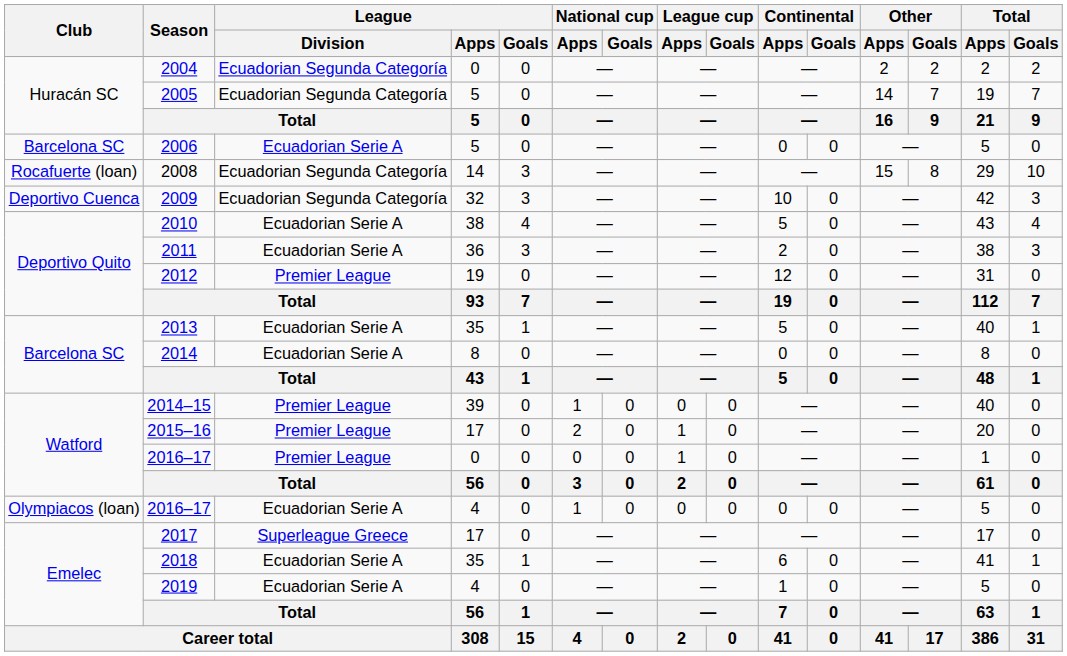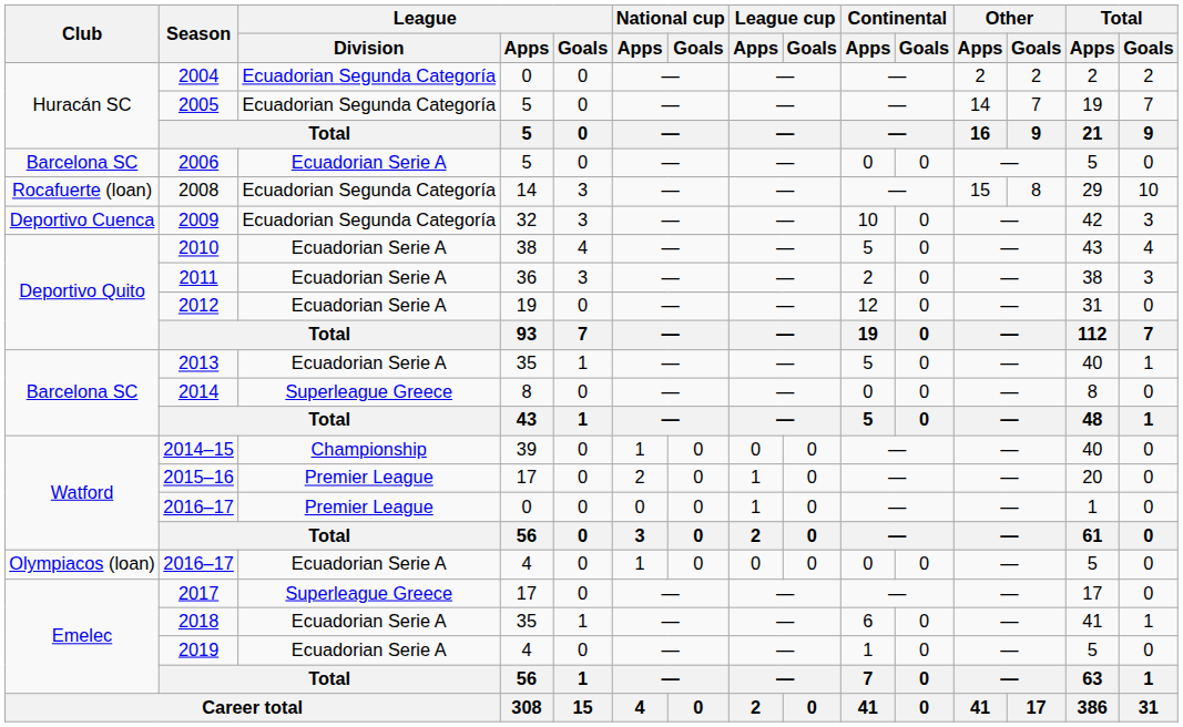 <table class="wikitable" style="text-align:center">
 <tr>
 <th rowspan="2">Club</th>
 <th rowspan="2">Season</th>
 <th colspan="3">League</th>
 <th colspan="2">National cup</th>
 <th colspan="2">League cup</th>
 <th colspan="2">Continental</th>
 <th colspan="2">Other</th>
 <th colspan="2">Total</th>
 </tr>
 <tr>
 <th>Division</th>
 <th>Apps</th>
 <th>Goals</th>
 <th>Apps</th>
 <th>Goals</th>
 <th>Apps</th>
 <th>Goals</th>
 <th>Apps</th>
 <th>Goals</th>
 <th>Apps</th>
 <th>Goals</th>
 <th>Apps</th>
 <th>Goals</th>
 </tr>
 <tr>
 <td rowspan="3">Huracán SC</td>
 <td><a href='#'>2004</a></td>
 <td><a href='#'>Ecuadorian Segunda Categoría</a></td>
 <td>0</td>
 <td>0</td>
 <td colspan="2">—</td>
 <td colspan="2">—</td>
 <td colspan="2">—</td>
 <td>2</td>
 <td>2</td>
 <td>2</td>
 <td>2</td>
 </tr>
 <tr>
 <td><a href='#'>2005</a></td>
 <td>Ecuadorian Segunda Categoría</td>
 <td>5</td>
 <td>0</td>
 <td colspan="2">—</td>
 <td colspan="2">—</td>
 <td colspan="2">—</td>
 <td>14</td>
 <td>7</td>
 <td>19</td>
 <td>7</td>
 </tr>
 <tr>
 <th colspan="2">Total</th>
 <th>5</th>
 <th>0</th>
 <th colspan="2">—</th>
 <th colspan="2">—</th>
 <th colspan="2">—</th>
 <th>16</th>
 <th>9</th>
 <th>21</th>
 <th>9</th>
 </tr>
 <tr>
 <td><a href='#'>Barcelona SC</a></td>
 <td><a href='#'>2006</a></td>
 <td><a href='#'>Ecuadorian Serie A</a></td>
 <td>5</td>
 <td>0</td>
 <td colspan="2">—</td>
 <td colspan="2">—</td>
 <td>0</td>
 <td>0</td>
 <td colspan="2">—</td>
 <td>5</td>
 <td>0</td>
 </tr>
 <tr>
 <td><a href='#'>Rocafuerte</a> (loan)</td>
 <td>2008</td>
 <td>Ecuadorian Segunda Categoría</td>
 <td>14</td>
 <td>3</td>
 <td colspan="2">—</td>
 <td colspan="2">—</td>
 <td colspan="2">—</td>
 <td>15</td>
 <td>8</td>
 <td>29</td>
 <td>10</td>
 </tr>
 <tr>
 <td><a href='#'>Deportivo Cuenca</a></td>
 <td><a href='#'>2009</a></td>
 <td>Ecuadorian Segunda Categoría</td>
 <td>32</td>
 <td>3</td>
 <td colspan="2">—</td>
 <td colspan="2">—</td>
 <td>10</td>
 <td>0</td>
 <td colspan="2">—</td>
 <td>42</td>
 <td>3</td>
 </tr>
 <tr>
 <td rowspan="4"><a href='#'>Deportivo Quito</a></td>
 <td><a href='#'>2010</a></td>
 <td>Ecuadorian Serie A</td>
 <td>38</td>
 <td>4</td>
 <td colspan="2">—</td>
 <td colspan="2">—</td>
 <td>5</td>
 <td>0</td>
 <td colspan="2">—</td>
 <td>43</td>
 <td>4</td>
 </tr>
 <tr>
 <td><a href='#'>2011</a></td>
 <td>Ecuadorian Serie A</td>
 <td>36</td>
 <td>3</td>
 <td colspan="2">—</td>
 <td colspan="2">—</td>
 <td>2</td>
 <td>0</td>
 <td colspan="2">—</td>
 <td>38</td>
 <td>3</td>
 </tr>
 <tr>
 <td><a href='#'>2012</a></td>
-<td><a href='#'>Premier League</a></td>
+<td>Ecuadorian Serie A</td>
 <td>19</td>
 <td>0</td>
 <td colspan="2">—</td>
 <td colspan="2">—</td>
 <td>12</td>
 <td>0</td>
 <td colspan="2">—</td>
 <td>31</td>
 <td>0</td>
 </tr>
 <tr>
 <th colspan="2">Total</th>
 <th>93</th>
 <th>7</th>
 <th colspan="2">—</th>
 <th colspan="2">—</th>
 <th>19</th>
 <th>0</th>
 <th colspan="2">—</th>
 <th>112</th>
 <th>7</th>
 </tr>
 <tr>
 <td rowspan="3"><a href='#'>Barcelona SC</a></td>
 <td><a href='#'>2013</a></td>
 <td>Ecuadorian Serie A</td>
 <td>35</td>
 <td>1</td>
 <td colspan="2">—</td>
 <td colspan="2">—</td>
 <td>5</td>
 <td>0</td>
 <td colspan="2">—</td>
 <td>40</td>
 <td>1</td>
 </tr>
 <tr>
 <td><a href='#'>2014</a></td>
-<td>Ecuadorian Serie A</td>
+<td><a href='#'>Superleague Greece</a></td>
 <td>8</td>
 <td>0</td>
 <td colspan="2">—</td>
 <td colspan="2">—</td>
 <td>0</td>
 <td>0</td>
 <td colspan="2">—</td>
 <td>8</td>
 <td>0</td>
 </tr>
 <tr>
 <th colspan="2">Total</th>
 <th>43</th>
 <th>1</th>
 <th colspan="2">—</th>
 <th colspan="2">—</th>
 <th>5</th>
 <th>0</th>
 <th colspan="2">—</th>
 <th>48</th>
 <th>1</th>
 </tr>
 <tr>
 <td rowspan="4"><a href='#'>Watford</a></td>
 <td><a href='#'>2014–15</a></td>
-<td><a href='#'>Premier League</a></td>
+<td><a href='#'>Championship</a></td>
 <td>39</td>
 <td>0</td>
 <td>1</td>
 <td>0</td>
 <td>0</td>
 <td>0</td>
 <td colspan="2">—</td>
 <td colspan="2">—</td>
 <td>40</td>
 <td>0</td>
 </tr>
 <tr>
 <td><a href='#'>2015–16</a></td>
 <td><a href='#'>Premier League</a></td>
 <td>17</td>
 <td>0</td>
 <td>2</td>
 <td>0</td>
 <td>1</td>
 <td>0</td>
 <td colspan="2">—</td>
 <td colspan="2">—</td>
 <td>20</td>
 <td>0</td>
 </tr>
 <tr>
 <td><a href='#'>2016–17</a></td>
 <td><a href='#'>Premier League</a></td>
 <td>0</td>
 <td>0</td>
 <td>0</td>
 <td>0</td>
 <td>1</td>
 <td>0</td>
 <td colspan="2">—</td>
 <td colspan="2">—</td>
 <td>1</td>
 <td>0</td>
 </tr>
 <tr>
 <th colspan="2">Total</th>
 <th>56</th>
 <th>0</th>
 <th>3</th>
 <th>0</th>
 <th>2</th>
 <th>0</th>
 <th colspan="2">—</th>
 <th colspan="2">—</th>
 <th>61</th>
 <th>0</th>
 </tr>
 <tr>
 <td><a href='#'>Olympiacos</a> (loan)</td>
 <td><a href='#'>2016–17</a></td>
 <td>Ecuadorian Serie A</td>
 <td>4</td>
 <td>0</td>
 <td>1</td>
 <td>0</td>
 <td>0</td>
 <td>0</td>
 <td>0</td>
 <td>0</td>
 <td colspan="2">—</td>
 <td>5</td>
 <td>0</td>
 </tr>
 <tr>
 <td rowspan="4"><a href='#'>Emelec</a></td>
 <td><a href='#'>2017</a></td>
 <td><a href='#'>Superleague Greece</a></td>
 <td>17</td>
 <td>0</td>
 <td colspan="2">—</td>
 <td colspan="2">—</td>
 <td colspan="2">—</td>
 <td colspan="2">—</td>
 <td>17</td>
 <td>0</td>
 </tr>
 <tr>
 <td><a href='#'>2018</a></td>
 <td>Ecuadorian Serie A</td>
 <td>35</td>
 <td>1</td>
 <td colspan="2">—</td>
 <td colspan="2">—</td>
 <td>6</td>
 <td>0</td>
 <td colspan="2">—</td>
 <td>41</td>
 <td>1</td>
 </tr>
 <tr>
 <td><a href='#'>2019</a></td>
 <td>Ecuadorian Serie A</td>
 <td>4</td>
 <td>0</td>
 <td colspan="2">—</td>
 <td colspan="2">—</td>
 <td>1</td>
 <td>0</td>
 <td colspan="2">—</td>
 <td>5</td>
 <td>0</td>
 </tr>
 <tr>
 <th colspan="2">Total</th>
 <th>56</th>
 <th>1</th>
 <th colspan="2">—</th>
 <th colspan="2">—</th>
 <th>7</th>
 <th>0</th>
 <th colspan="2">—</th>
 <th>63</th>
 <th>1</th>
 </tr>
 <tr>
 <th colspan="3">Career total</th>
 <th>308</th>
 <th>15</th>
 <th>4</th>
 <th>0</th>
 <th>2</th>
 <th>0</th>
 <th>41</th>
 <th>0</th>
 <th>41</th>
 <th>17</th>
 <th>386</th>
 <th>31</th>
 </tr>
 </table>
